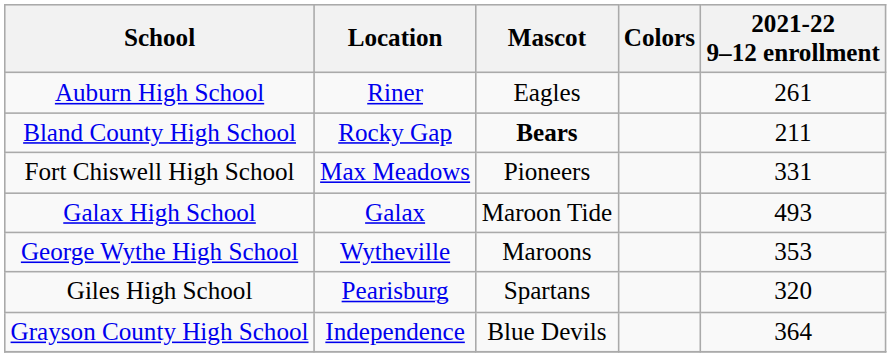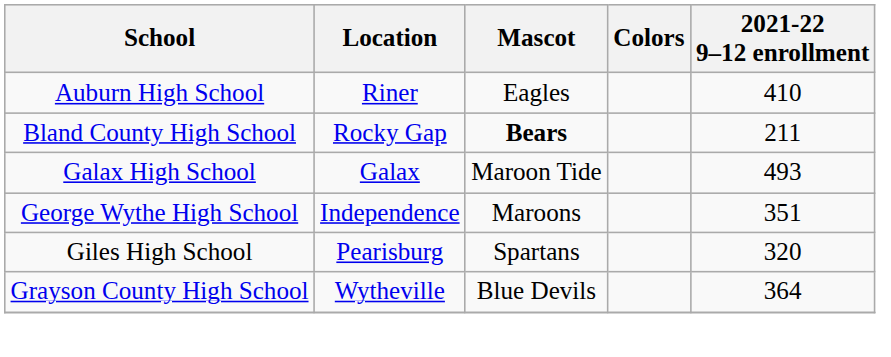 <table class="wikitable" style="text-align:center;">
 <tr>
 <th>School</th>
 <th>Location</th>
 <th>Mascot</th>
 <th>Colors</th>
 <th>2021-22<br>9–12 enrollment</th>
 </tr>
 <tr>
 <td><a href='#'>Auburn High School</a></td>
 <td><a href='#'>Riner</a></td>
 <td>Eagles</td>
 <td></td>
-<td>261</td>
+<td>410</td>
 </tr>
 <tr>
 <td><a href='#'>Bland County High School</a></td>
 <td><a href='#'>Rocky Gap</a></td>
 <td><strong>Bears</strong></td>
 <td></td>
 <td>211</td>
-</tr>
-<tr>
-<td>Fort Chiswell High School</td>
-<td><a href='#'>Max Meadows</a></td>
-<td>Pioneers</td>
-<td></td>
-<td>331</td>
 </tr>
 <tr>
 <td><a href='#'>Galax High School</a></td>
 <td><a href='#'>Galax</a></td>
 <td>Maroon Tide</td>
 <td></td>
 <td>493</td>
 </tr>
 <tr>
 <td><a href='#'>George Wythe High School</a></td>
-<td><a href='#'>Wytheville</a></td>
+<td><a href='#'>Independence</a></td>
 <td>Maroons</td>
 <td></td>
-<td>353</td>
+<td>351</td>
 </tr>
 <tr>
 <td>Giles High School</td>
 <td><a href='#'>Pearisburg</a></td>
 <td>Spartans</td>
 <td></td>
 <td>320</td>
 </tr>
 <tr>
 <td><a href='#'>Grayson County High School</a></td>
-<td><a href='#'>Independence</a></td>
+<td><a href='#'>Wytheville</a></td>
 <td>Blue Devils</td>
 <td></td>
 <td>364</td>
 </tr>
 <tr>
 </tr>
 </table>
